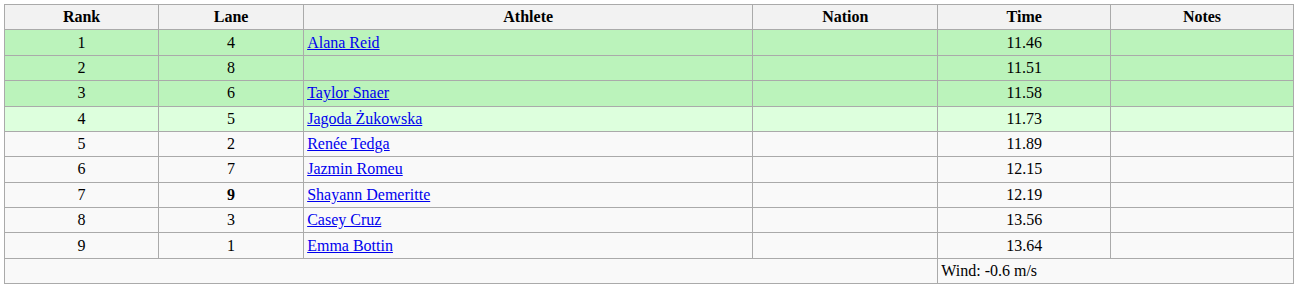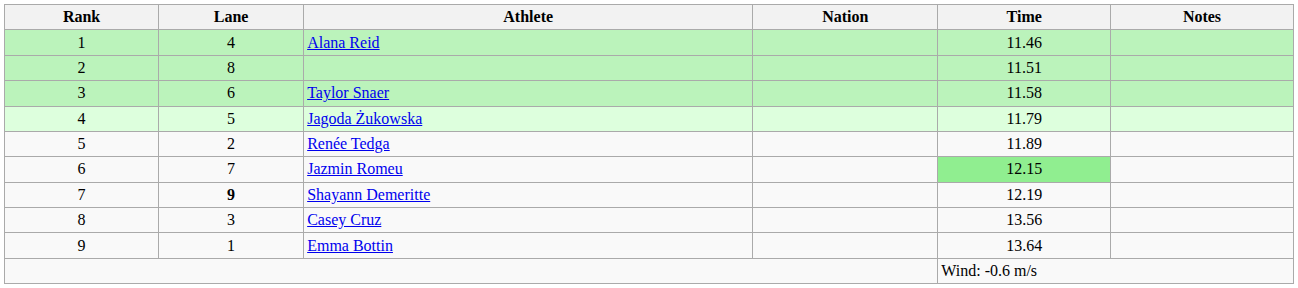 <table class="wikitable sortable" style="text-align:center;width: 65%;">
 <tr>
 <th scope="col">Rank</th>
 <th scope="col">Lane</th>
 <th scope="col">Athlete</th>
 <th scope="col">Nation</th>
 <th scope="col">Time</th>
 <th scope="col">Notes</th>
 </tr>
 <tr bgcolor=bbf3bb>
 <td>1</td>
 <td>4</td>
 <td align=left><a href='#'>Alana Reid</a></td>
 <td align=left></td>
 <td>11.46</td>
 <td></td>
 </tr>
 <tr bgcolor=bbf3bb>
 <td>2</td>
 <td>8</td>
 <td align=left></td>
 <td align=left></td>
 <td>11.51</td>
 <td></td>
 </tr>
 <tr bgcolor=bbf3bb>
 <td>3</td>
 <td>6</td>
 <td align=left><a href='#'>Taylor Snaer</a></td>
 <td align=left></td>
 <td>11.58</td>
 <td></td>
 </tr>
 <tr bgcolor=ddffdd>
 <td>4</td>
 <td>5</td>
 <td align=left><a href='#'>Jagoda Żukowska</a></td>
 <td align=left></td>
-<td>11.73</td>
+<td>11.79</td>
 <td></td>
 </tr>
 <tr>
 <td>5</td>
 <td>2</td>
 <td align=left><a href='#'>Renée Tedga</a></td>
 <td align=left></td>
 <td>11.89</td>
 <td></td>
 </tr>
 <tr>
 <td>6</td>
 <td>7</td>
 <td align=left><a href='#'>Jazmin Romeu</a></td>
 <td align=left></td>
-<td>12.15</td>
+<td style="background: lightgreen;">12.15</td>
 <td></td>
 </tr>
 <tr>
 <td>7</td>
 <td><strong>9</strong></td>
 <td align=left><a href='#'>Shayann Demeritte</a></td>
 <td align=left></td>
 <td>12.19</td>
 <td></td>
 </tr>
 <tr>
 <td>8</td>
 <td>3</td>
 <td align=left><a href='#'>Casey Cruz</a></td>
 <td align=left></td>
 <td>13.56</td>
 <td></td>
 </tr>
 <tr>
 <td>9</td>
 <td>1</td>
 <td align=left><a href='#'>Emma Bottin</a></td>
 <td align=left></td>
 <td>13.64</td>
 <td></td>
 </tr>
 <tr class="sortbottom">
 <td colspan="4"></td>
 <td colspan="2" style="text-align:left;">Wind: -0.6 m/s</td>
 </tr>
 </table>
